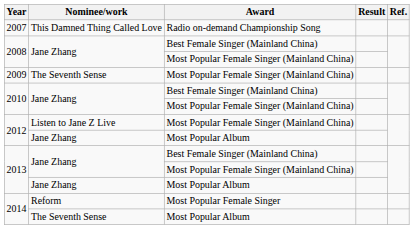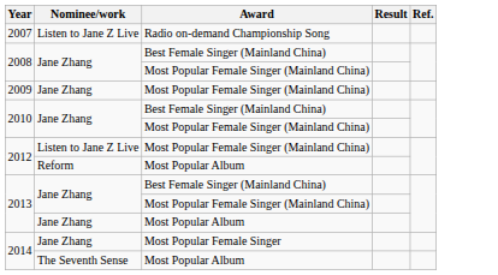 <table class="wikitable">
 <tr>
 <th>Year</th>
 <th>Nominee/work</th>
 <th>Award</th>
 <th><strong>Result</strong></th>
 <th>Ref.</th>
 </tr>
 <tr>
 <td>2007</td>
-<td>This Damned Thing Called Love</td>
+<td>Listen to Jane Z Live</td>
 <td>Radio on-demand Championship Song</td>
 <td></td>
 <td></td>
 </tr>
 <tr>
 <td rowspan="2">2008</td>
 <td rowspan="2">Jane Zhang</td>
 <td>Best Female Singer (Mainland China)</td>
 <td></td>
 <td rowspan="2"></td>
 </tr>
 <tr>
 <td>Most Popular Female Singer (Mainland China)</td>
 <td></td>
 </tr>
 <tr>
 <td>2009</td>
-<td>The Seventh Sense</td>
+<td>Jane Zhang</td>
 <td>Most Popular Female Singer (Mainland China)</td>
 <td></td>
 <td></td>
 </tr>
 <tr>
 <td rowspan="2">2010</td>
 <td rowspan="2">Jane Zhang</td>
 <td>Best Female Singer (Mainland China)</td>
 <td></td>
 <td rowspan="2"></td>
 </tr>
 <tr>
 <td>Most Popular Female Singer (Mainland China)</td>
 <td></td>
 </tr>
 <tr>
 <td rowspan="2">2012</td>
 <td>Listen to Jane Z Live</td>
 <td>Most Popular Female Singer (Mainland China)</td>
 <td></td>
 <td rowspan="2"></td>
 </tr>
 <tr>
-<td>Jane Zhang</td>
+<td>Reform</td>
 <td>Most Popular Album</td>
 <td></td>
 </tr>
 <tr>
 <td rowspan="3">2013</td>
 <td rowspan="2">Jane Zhang</td>
 <td>Best Female Singer (Mainland China)</td>
 <td></td>
 <td rowspan="3"></td>
 </tr>
 <tr>
 <td>Most Popular Female Singer (Mainland China)</td>
 <td></td>
 </tr>
 <tr>
 <td>Jane Zhang</td>
 <td>Most Popular Album</td>
 <td></td>
 </tr>
 <tr>
 <td rowspan="2">2014</td>
-<td>Reform</td>
+<td>Jane Zhang</td>
 <td>Most Popular Female Singer</td>
 <td></td>
 <td></td>
 </tr>
 <tr>
 <td>The Seventh Sense</td>
 <td>Most Popular Album</td>
 <td></td>
 <td></td>
 </tr>
 </table>
